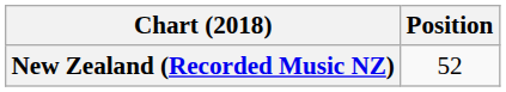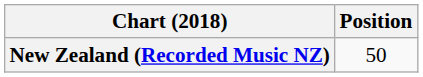 <table class="wikitable sortable plainrowheaders" style="text-align:center">
 <tr>
 <th scope="col">Chart (2018)</th>
 <th scope="col">Position</th>
 </tr>
 <tr>
 <th scope="row">New Zealand (<a href='#'>Recorded Music NZ</a>)</th>
-<td>52</td>
+<td>50</td>
 </tr>
 </table>
